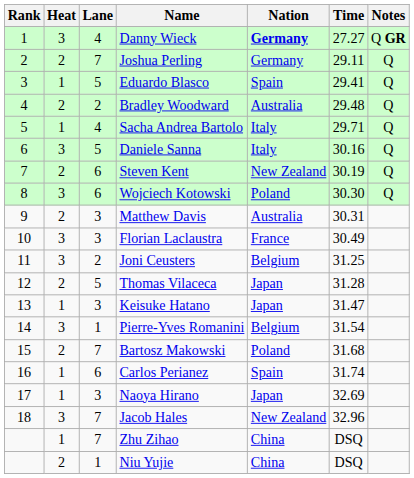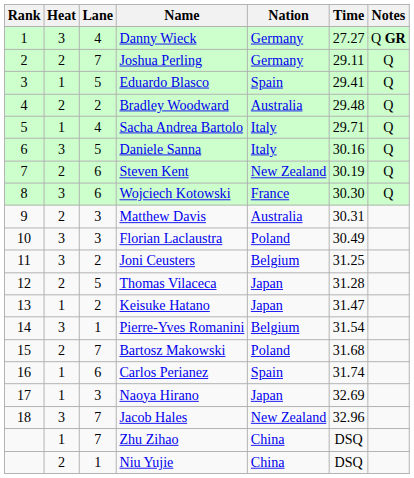 <table class="wikitable sortable" style="text-align:center">
 <tr>
 <th>Rank</th>
 <th>Heat</th>
 <th>Lane</th>
 <th>Name</th>
 <th>Nation</th>
 <th>Time</th>
 <th>Notes</th>
 </tr>
 <tr bgcolor=ccffcc>
 <td>1</td>
 <td>3</td>
 <td>4</td>
 <td align=left><a href='#'>Danny Wieck</a></td>
-<td align=left><strong> <a href='#'>Germany</a></strong></td>
+<td align=left> <a href='#'>Germany</a></td>
 <td>27.27</td>
 <td>Q <strong>GR</strong></td>
 </tr>
 <tr bgcolor=ccffcc>
 <td>2</td>
 <td>2</td>
 <td>7</td>
 <td align=left><a href='#'>Joshua Perling</a></td>
 <td align=left> <a href='#'>Germany</a></td>
 <td>29.11</td>
 <td>Q</td>
 </tr>
 <tr bgcolor=ccffcc>
 <td>3</td>
 <td>1</td>
 <td>5</td>
 <td align=left><a href='#'>Eduardo Blasco</a></td>
 <td align=left> <a href='#'>Spain</a></td>
 <td>29.41</td>
 <td>Q</td>
 </tr>
 <tr bgcolor=ccffcc>
 <td>4</td>
 <td>2</td>
 <td>2</td>
 <td align=left><a href='#'>Bradley Woodward</a></td>
 <td align=left> <a href='#'>Australia</a></td>
 <td>29.48</td>
 <td>Q</td>
 </tr>
 <tr bgcolor=ccffcc>
 <td>5</td>
 <td>1</td>
 <td>4</td>
 <td align=left><a href='#'>Sacha Andrea Bartolo</a></td>
 <td align=left> <a href='#'>Italy</a></td>
 <td>29.71</td>
 <td>Q</td>
 </tr>
 <tr bgcolor=ccffcc>
 <td>6</td>
 <td>3</td>
 <td>5</td>
 <td align=left><a href='#'>Daniele Sanna</a></td>
 <td align=left> <a href='#'>Italy</a></td>
 <td>30.16</td>
 <td>Q</td>
 </tr>
 <tr bgcolor=ccffcc>
 <td>7</td>
 <td>2</td>
 <td>6</td>
 <td align=left><a href='#'>Steven Kent</a></td>
 <td align=left> <a href='#'>New Zealand</a></td>
 <td>30.19</td>
 <td>Q</td>
 </tr>
 <tr bgcolor=ccffcc>
 <td>8</td>
 <td>3</td>
 <td>6</td>
 <td align=left><a href='#'>Wojciech Kotowski</a></td>
-<td align=left> <a href='#'>Poland</a></td>
+<td align=left> <a href='#'>France</a></td>
 <td>30.30</td>
 <td>Q</td>
 </tr>
 <tr>
 <td>9</td>
 <td>2</td>
 <td>3</td>
 <td align=left><a href='#'>Matthew Davis</a></td>
 <td align=left> <a href='#'>Australia</a></td>
 <td>30.31</td>
 <td></td>
 </tr>
 <tr>
 <td>10</td>
 <td>3</td>
 <td>3</td>
 <td align=left><a href='#'>Florian Laclaustra</a></td>
-<td align=left> <a href='#'>France</a></td>
+<td align=left> <a href='#'>Poland</a></td>
 <td>30.49</td>
 <td></td>
 </tr>
 <tr>
 <td>11</td>
 <td>3</td>
 <td>2</td>
 <td align=left><a href='#'>Joni Ceusters</a></td>
 <td align=left> <a href='#'>Belgium</a></td>
 <td>31.25</td>
 <td></td>
 </tr>
 <tr>
 <td>12</td>
 <td>2</td>
 <td>5</td>
 <td align=left><a href='#'>Thomas Vilaceca</a></td>
 <td align=left> <a href='#'>Japan</a></td>
 <td>31.28</td>
 <td></td>
 </tr>
 <tr>
 <td>13</td>
 <td>1</td>
-<td>3</td>
+<td>2</td>
 <td align=left><a href='#'>Keisuke Hatano</a></td>
 <td align=left> <a href='#'>Japan</a></td>
 <td>31.47</td>
 <td></td>
 </tr>
 <tr>
 <td>14</td>
 <td>3</td>
 <td>1</td>
 <td align=left><a href='#'>Pierre-Yves Romanini</a></td>
 <td align=left> <a href='#'>Belgium</a></td>
 <td>31.54</td>
 <td></td>
 </tr>
 <tr>
 <td>15</td>
 <td>2</td>
 <td>7</td>
 <td align=left><a href='#'>Bartosz Makowski</a></td>
 <td align=left> <a href='#'>Poland</a></td>
 <td>31.68</td>
 <td></td>
 </tr>
 <tr>
 <td>16</td>
 <td>1</td>
 <td>6</td>
 <td align=left><a href='#'>Carlos Perianez</a></td>
 <td align=left> <a href='#'>Spain</a></td>
 <td>31.74</td>
 <td></td>
 </tr>
 <tr>
 <td>17</td>
 <td>1</td>
 <td>3</td>
 <td align=left><a href='#'>Naoya Hirano</a></td>
 <td align=left> <a href='#'>Japan</a></td>
 <td>32.69</td>
 <td></td>
 </tr>
 <tr>
 <td>18</td>
 <td>3</td>
 <td>7</td>
 <td align=left><a href='#'>Jacob Hales</a></td>
 <td align=left> <a href='#'>New Zealand</a></td>
 <td>32.96</td>
 <td></td>
 </tr>
 <tr>
 <td></td>
 <td>1</td>
 <td>7</td>
 <td align=left><a href='#'>Zhu Zihao</a></td>
 <td align=left> <a href='#'>China</a></td>
 <td>DSQ</td>
 <td></td>
 </tr>
 <tr>
 <td></td>
 <td>2</td>
 <td>1</td>
 <td align=left><a href='#'>Niu Yujie</a></td>
 <td align=left> <a href='#'>China</a></td>
 <td>DSQ</td>
 <td></td>
 </tr>
 </table>
